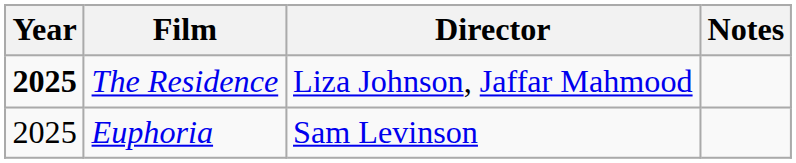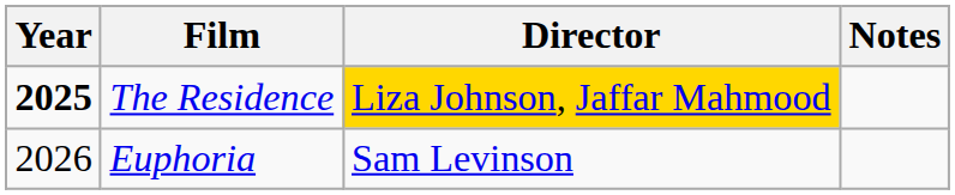 <table class="wikitable">
 <tr>
 <th>Year</th>
 <th>Film</th>
 <th>Director</th>
 <th>Notes</th>
 </tr>
 <tr>
 <td><strong>2025</strong></td>
 <td><a href='#'><em>The Residence</em></a></td>
-<td><a href='#'>Liza Johnson</a>, <a href='#'>Jaffar Mahmood</a></td>
+<td style="background: gold;"><a href='#'>Liza Johnson</a>, <a href='#'>Jaffar Mahmood</a></td>
 <td></td>
 </tr>
 <tr>
-<td>2025</td>
+<td>2026</td>
 <td><a href='#'><em>Euphoria</em></a></td>
 <td><a href='#'>Sam Levinson</a></td>
 <td></td>
 </tr>
 </table>
